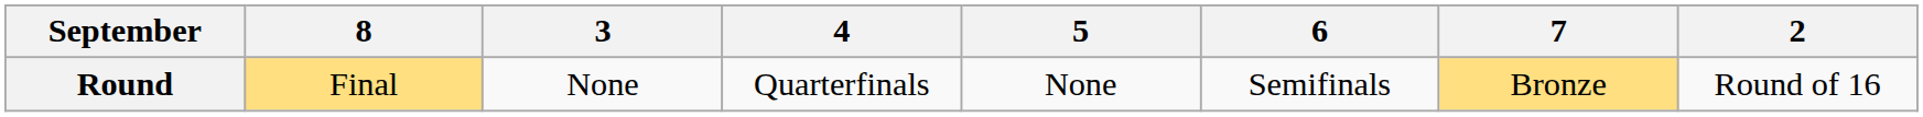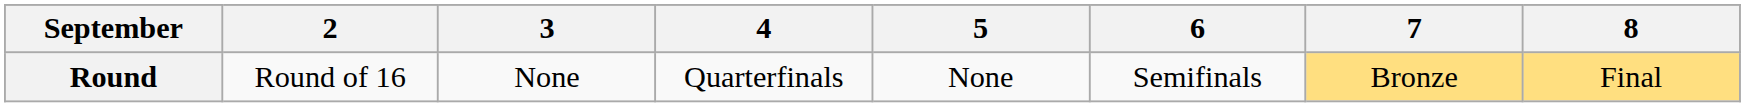 <table class="wikitable" style="text-align:center">
 <tr>
 <th width=10%>September</th>
-<th width=10%>8</th>
+<th width=10%>2</th>
 <th width=10%>3</th>
 <th width=10%>4</th>
 <th width=10%>5</th>
 <th width=10%>6</th>
 <th width=10%>7</th>
-<th width=10%>2</th>
+<th width=10%>8</th>
 </tr>
 <tr>
 <th>Round</th>
-<td bgcolor="FFDF80">Final</td>
+<td>Round of 16</td>
 <td>None</td>
 <td>Quarterfinals</td>
 <td>None</td>
 <td>Semifinals</td>
 <td bgcolor="FFDF80">Bronze</td>
-<td>Round of 16</td>
+<td bgcolor="FFDF80">Final</td>
 </tr>
 </table>
